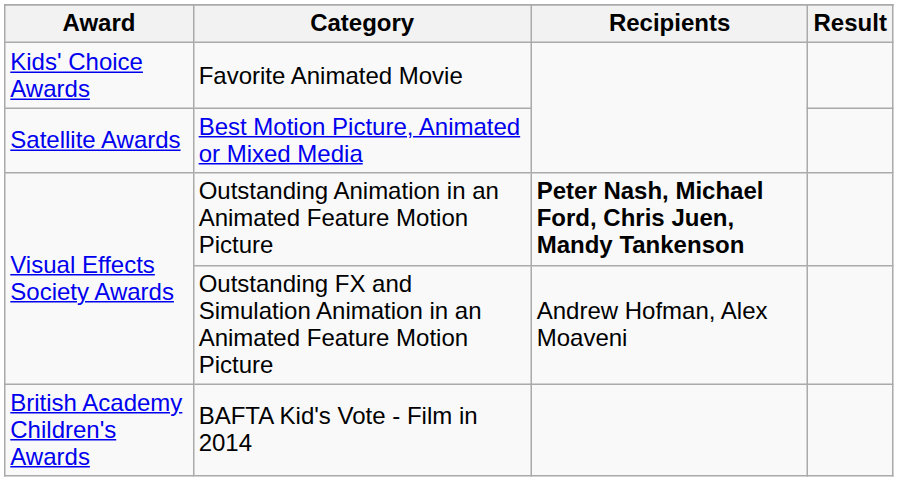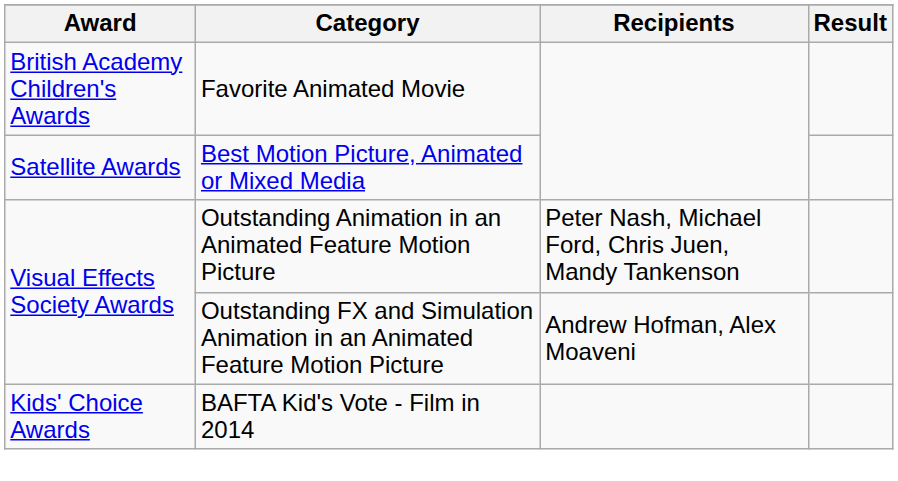 <table class="wikitable" style="width:95%;">
 <tr>
 </tr>
 <tr>
 <th>Award</th>
 <th>Category</th>
 <th>Recipients</th>
 <th>Result</th>
 </tr>
 <tr>
-<td><a href='#'>Kids' Choice Awards</a></td>
+<td><a href='#'>British Academy Children's Awards</a></td>
 <td>Favorite Animated Movie</td>
 <td rowspan="2"></td>
 <td></td>
 </tr>
 <tr>
 <td><a href='#'>Satellite Awards</a></td>
 <td><a href='#'>Best Motion Picture, Animated or Mixed Media</a></td>
 <td></td>
 </tr>
 <tr>
 <td rowspan=2><a href='#'>Visual Effects Society Awards</a></td>
 <td>Outstanding Animation in an Animated Feature Motion Picture</td>
-<td><strong>Peter Nash, Michael Ford, Chris Juen, Mandy Tankenson</strong></td>
+<td>Peter Nash, Michael Ford, Chris Juen, Mandy Tankenson</td>
 <td></td>
 </tr>
 <tr>
 <td>Outstanding FX and Simulation Animation in an Animated Feature Motion Picture</td>
 <td>Andrew Hofman, Alex Moaveni</td>
 <td></td>
 </tr>
 <tr>
-<td><a href='#'>British Academy Children's Awards</a></td>
+<td><a href='#'>Kids' Choice Awards</a></td>
 <td>BAFTA Kid's Vote - Film in 2014</td>
 <td></td>
 <td></td>
 </tr>
 </table>
